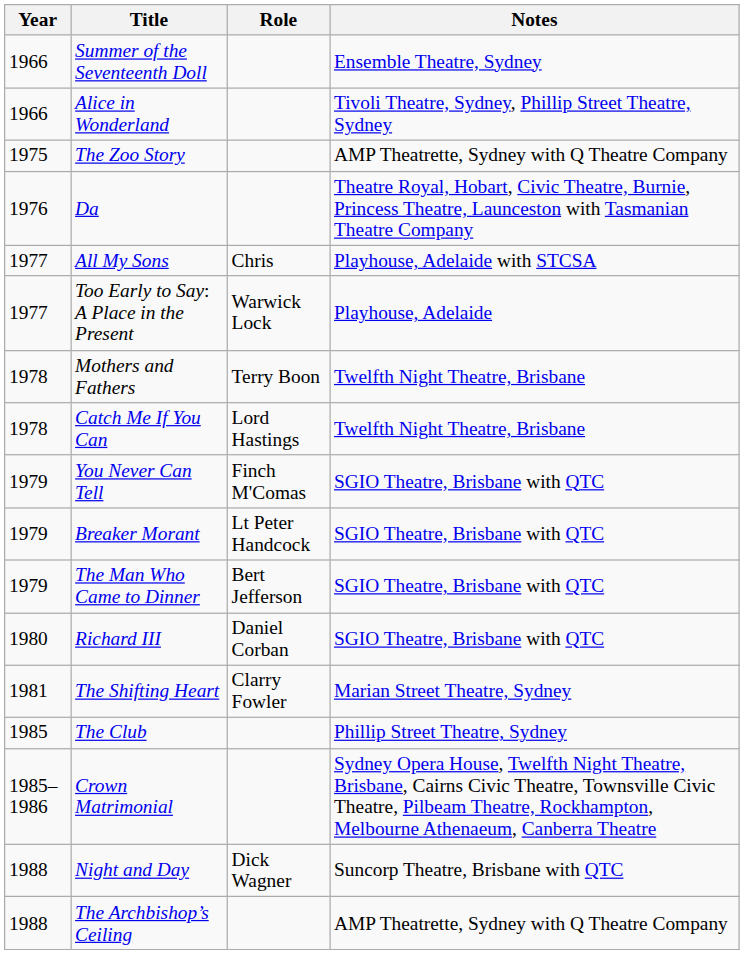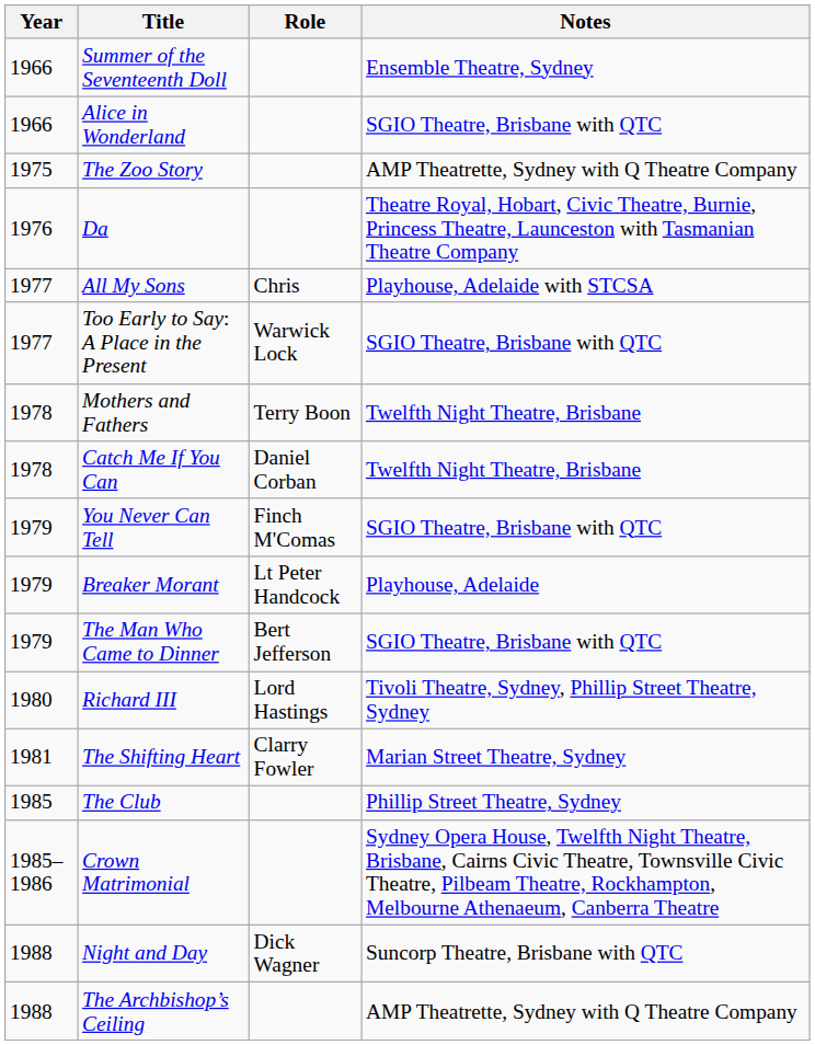 <table class="wikitable sortable">
 <tr>
 <th>Year</th>
 <th>Title</th>
 <th>Role</th>
 <th class="unsortable">Notes</th>
 </tr>
 <tr>
 <td>1966</td>
 <td><em><a href='#'>Summer of the Seventeenth Doll</a></em></td>
 <td></td>
 <td><a href='#'>Ensemble Theatre, Sydney</a></td>
 </tr>
 <tr>
 <td>1966</td>
 <td><em><a href='#'>Alice in Wonderland</a></em></td>
 <td></td>
-<td><a href='#'>Tivoli Theatre, Sydney</a>, <a href='#'>Phillip Street Theatre, Sydney</a></td>
+<td><a href='#'>SGIO Theatre, Brisbane</a> with <a href='#'>QTC</a></td>
 </tr>
 <tr>
 <td>1975</td>
 <td><em><a href='#'>The Zoo Story</a></em></td>
 <td></td>
 <td>AMP Theatrette, Sydney with Q Theatre Company</td>
 </tr>
 <tr>
 <td>1976</td>
 <td><em><a href='#'>Da</a></em></td>
 <td></td>
 <td><a href='#'>Theatre Royal, Hobart</a>, <a href='#'>Civic Theatre, Burnie</a>, <a href='#'>Princess Theatre, Launceston</a> with <a href='#'>Tasmanian Theatre Company</a></td>
 </tr>
 <tr>
 <td>1977</td>
 <td><em><a href='#'>All My Sons</a></em></td>
 <td>Chris</td>
 <td><a href='#'>Playhouse, Adelaide</a> with <a href='#'>STCSA</a></td>
 </tr>
 <tr>
 <td>1977</td>
 <td><em>Too Early to Say</em>: <em>A Place in the Present</em></td>
 <td>Warwick Lock</td>
-<td><a href='#'>Playhouse, Adelaide</a></td>
+<td><a href='#'>SGIO Theatre, Brisbane</a> with <a href='#'>QTC</a></td>
 </tr>
 <tr>
 <td>1978</td>
 <td><em>Mothers and Fathers</em></td>
 <td>Terry Boon</td>
 <td><a href='#'>Twelfth Night Theatre, Brisbane</a></td>
 </tr>
 <tr>
 <td>1978</td>
 <td><em><a href='#'>Catch Me If You Can</a></em></td>
-<td>Lord Hastings</td>
+<td>Daniel Corban</td>
 <td><a href='#'>Twelfth Night Theatre, Brisbane</a></td>
 </tr>
 <tr>
 <td>1979</td>
 <td><em><a href='#'>You Never Can Tell</a></em></td>
 <td>Finch M'Comas</td>
 <td><a href='#'>SGIO Theatre, Brisbane</a> with <a href='#'>QTC</a></td>
 </tr>
 <tr>
 <td>1979</td>
 <td><em><a href='#'>Breaker Morant</a></em></td>
 <td>Lt Peter Handcock</td>
-<td><a href='#'>SGIO Theatre, Brisbane</a> with <a href='#'>QTC</a></td>
+<td><a href='#'>Playhouse, Adelaide</a></td>
 </tr>
 <tr>
 <td>1979</td>
 <td><em><a href='#'>The Man Who Came to Dinner</a></em></td>
 <td>Bert Jefferson</td>
 <td><a href='#'>SGIO Theatre, Brisbane</a> with <a href='#'>QTC</a></td>
 </tr>
 <tr>
 <td>1980</td>
 <td><em><a href='#'>Richard III</a></em></td>
-<td>Daniel Corban</td>
-<td><a href='#'>SGIO Theatre, Brisbane</a> with <a href='#'>QTC</a></td>
+<td>Lord Hastings</td>
+<td><a href='#'>Tivoli Theatre, Sydney</a>, <a href='#'>Phillip Street Theatre, Sydney</a></td>
 </tr>
 <tr>
 <td>1981</td>
 <td><em><a href='#'>The Shifting Heart</a></em></td>
 <td>Clarry Fowler</td>
 <td><a href='#'>Marian Street Theatre, Sydney</a></td>
 </tr>
 <tr>
 <td>1985</td>
 <td><em><a href='#'>The Club</a></em></td>
 <td></td>
 <td><a href='#'>Phillip Street Theatre, Sydney</a></td>
 </tr>
 <tr>
 <td>1985–1986</td>
 <td><em><a href='#'>Crown Matrimonial</a></em></td>
 <td></td>
 <td><a href='#'>Sydney Opera House</a>, <a href='#'>Twelfth Night Theatre, Brisbane</a>, Cairns Civic Theatre, Townsville Civic Theatre, <a href='#'>Pilbeam Theatre, Rockhampton</a>, <a href='#'>Melbourne Athenaeum</a>, <a href='#'>Canberra Theatre</a></td>
 </tr>
 <tr>
 <td>1988</td>
 <td><em><a href='#'>Night and Day</a></em></td>
 <td>Dick Wagner</td>
 <td>Suncorp Theatre, Brisbane with <a href='#'>QTC</a></td>
 </tr>
 <tr>
 <td>1988</td>
 <td><em><a href='#'>The Archbishop’s Ceiling</a></em></td>
 <td></td>
 <td>AMP Theatrette, Sydney with Q Theatre Company</td>
 </tr>
 </table>
